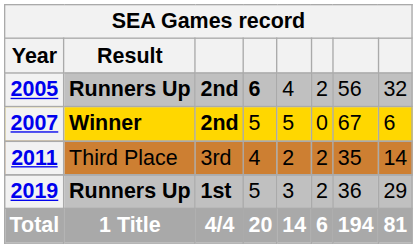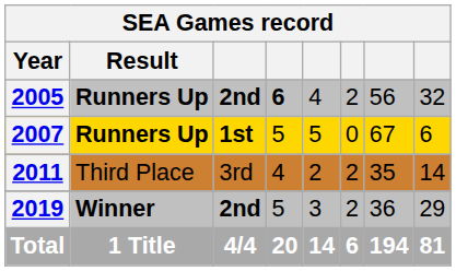 <table class="wikitable" text-align:center;">
 <tr>
 <th colspan="8">SEA Games record</th>
 </tr>
 <tr>
 <th scope="col">Year</th>
 <th scope="col">Result</th>
 <th scope="col"></th>
 <th scope="col"></th>
 <th scope="col"></th>
 <th scope="col"></th>
 <th scope="col"></th>
 <th scope="col"></th>
 </tr>
 <tr style="background:silver;">
 <th> <a href='#'>2005</a></th>
 <td><strong>Runners Up</strong></td>
 <td><strong>2nd</strong></td>
 <td><strong>6</strong></td>
 <td>4</td>
 <td>2</td>
 <td>56</td>
 <td>32</td>
 </tr>
 <tr style="background:gold;">
 <th> <a href='#'>2007</a></th>
-<td><strong>Winner</strong></td>
-<td><strong>2nd</strong></td>
+<td><strong>Runners Up</strong></td>
+<td><strong>1st</strong></td>
 <td>5</td>
 <td>5</td>
 <td>0</td>
 <td>67</td>
 <td>6</td>
 </tr>
 <tr>
 </tr>
 <tr style="background:#cd7f32;">
 <th> <a href='#'>2011</a></th>
 <td>Third Place</td>
 <td>3rd</td>
 <td>4</td>
 <td>2</td>
 <td>2</td>
 <td>35</td>
 <td>14</td>
 </tr>
 <tr>
 </tr>
 <tr style="background:silver;">
 <th> <a href='#'>2019</a></th>
-<td><strong>Runners Up</strong></td>
-<td><strong>1st</strong></td>
+<td><strong>Winner</strong></td>
+<td><strong>2nd</strong></td>
 <td>5</td>
 <td>3</td>
 <td>2</td>
 <td>36</td>
 <td>29</td>
 </tr>
 <tr>
 <th style="color:white; background:#A9A9A9;"><strong>Total</strong></th>
 <th style="color:white; background:#A9A9A9;">1 Title</th>
 <th style="color:white; background:#A9A9A9;"><strong>4/4</strong></th>
 <th style="color:white; background:#A9A9A9;"><strong>20</strong></th>
 <th style="color:white; background:#A9A9A9;"><strong>14</strong></th>
 <th style="color:white; background:#A9A9A9;"><strong>6</strong></th>
 <th style="color:white; background:#A9A9A9;">194</th>
 <th style="color:white; background:#A9A9A9;">81</th>
 </tr>
 </table>
